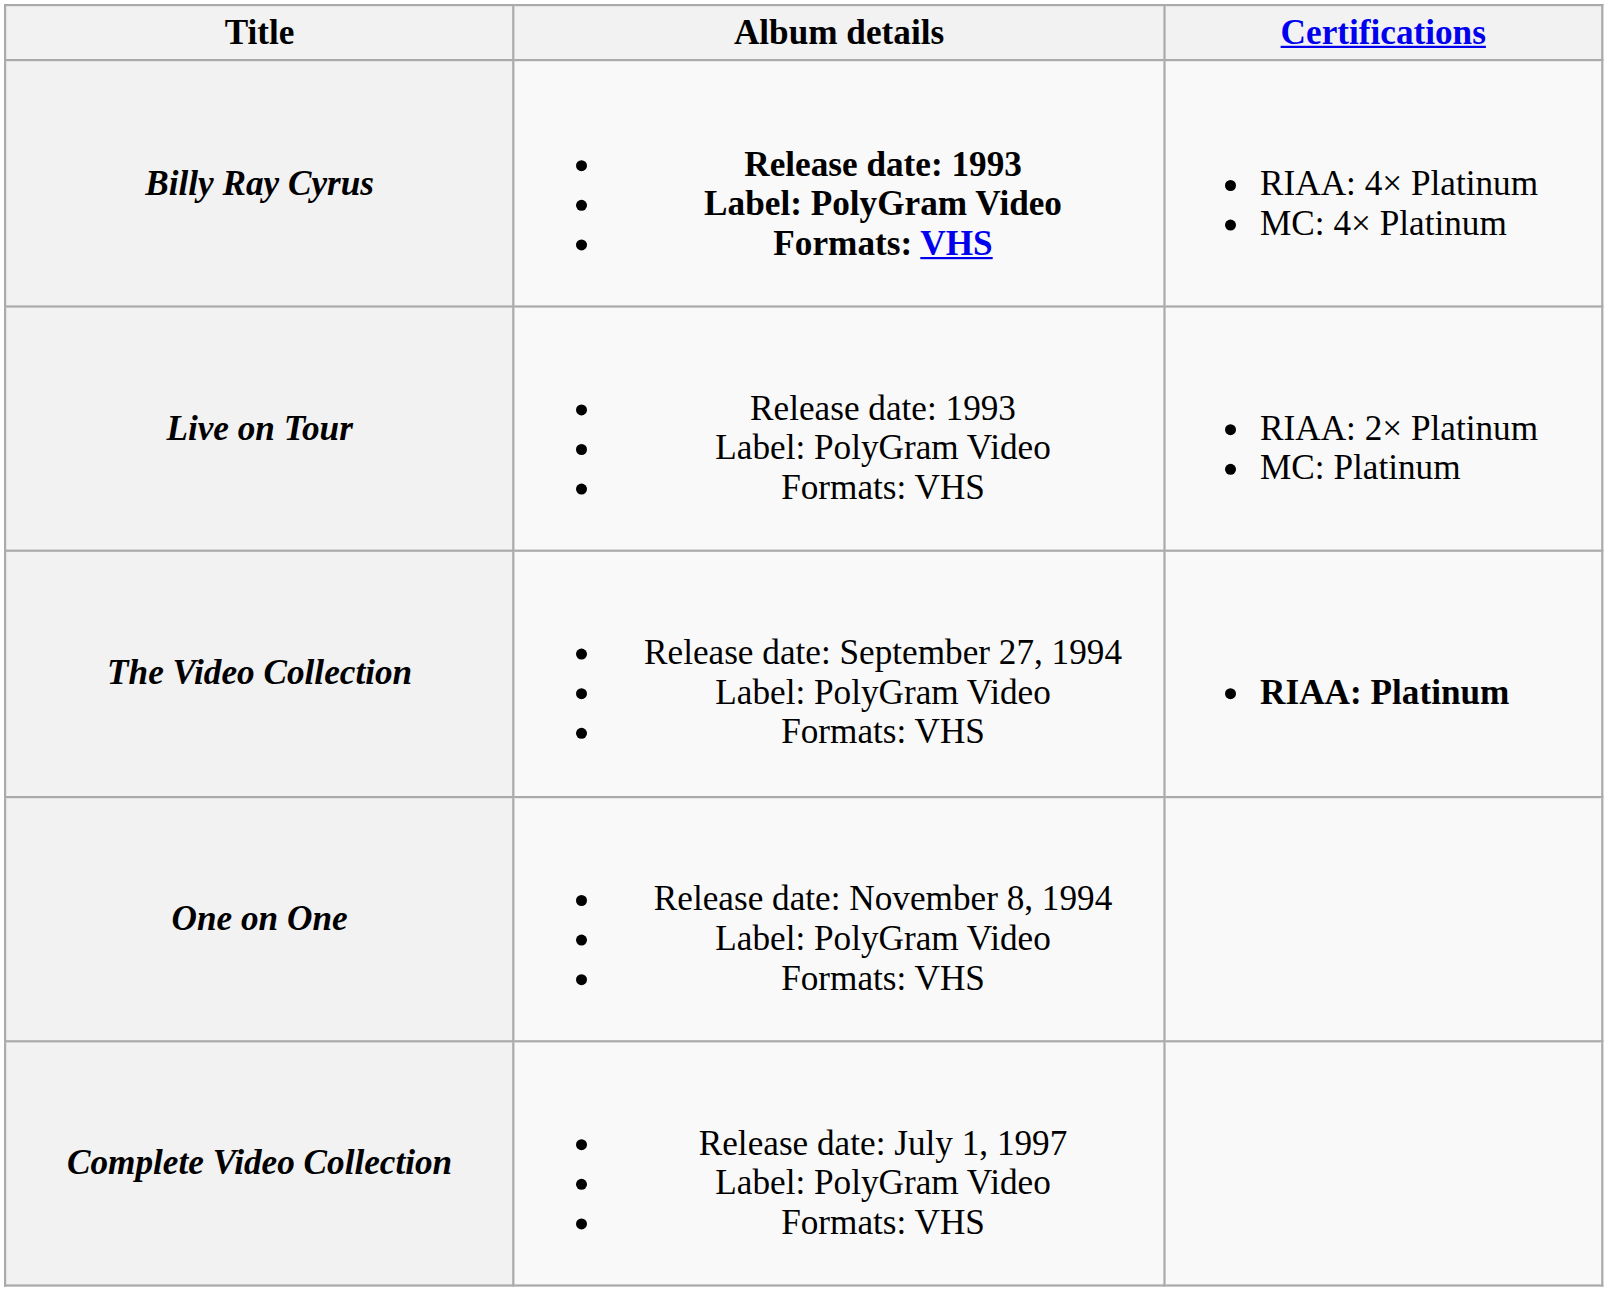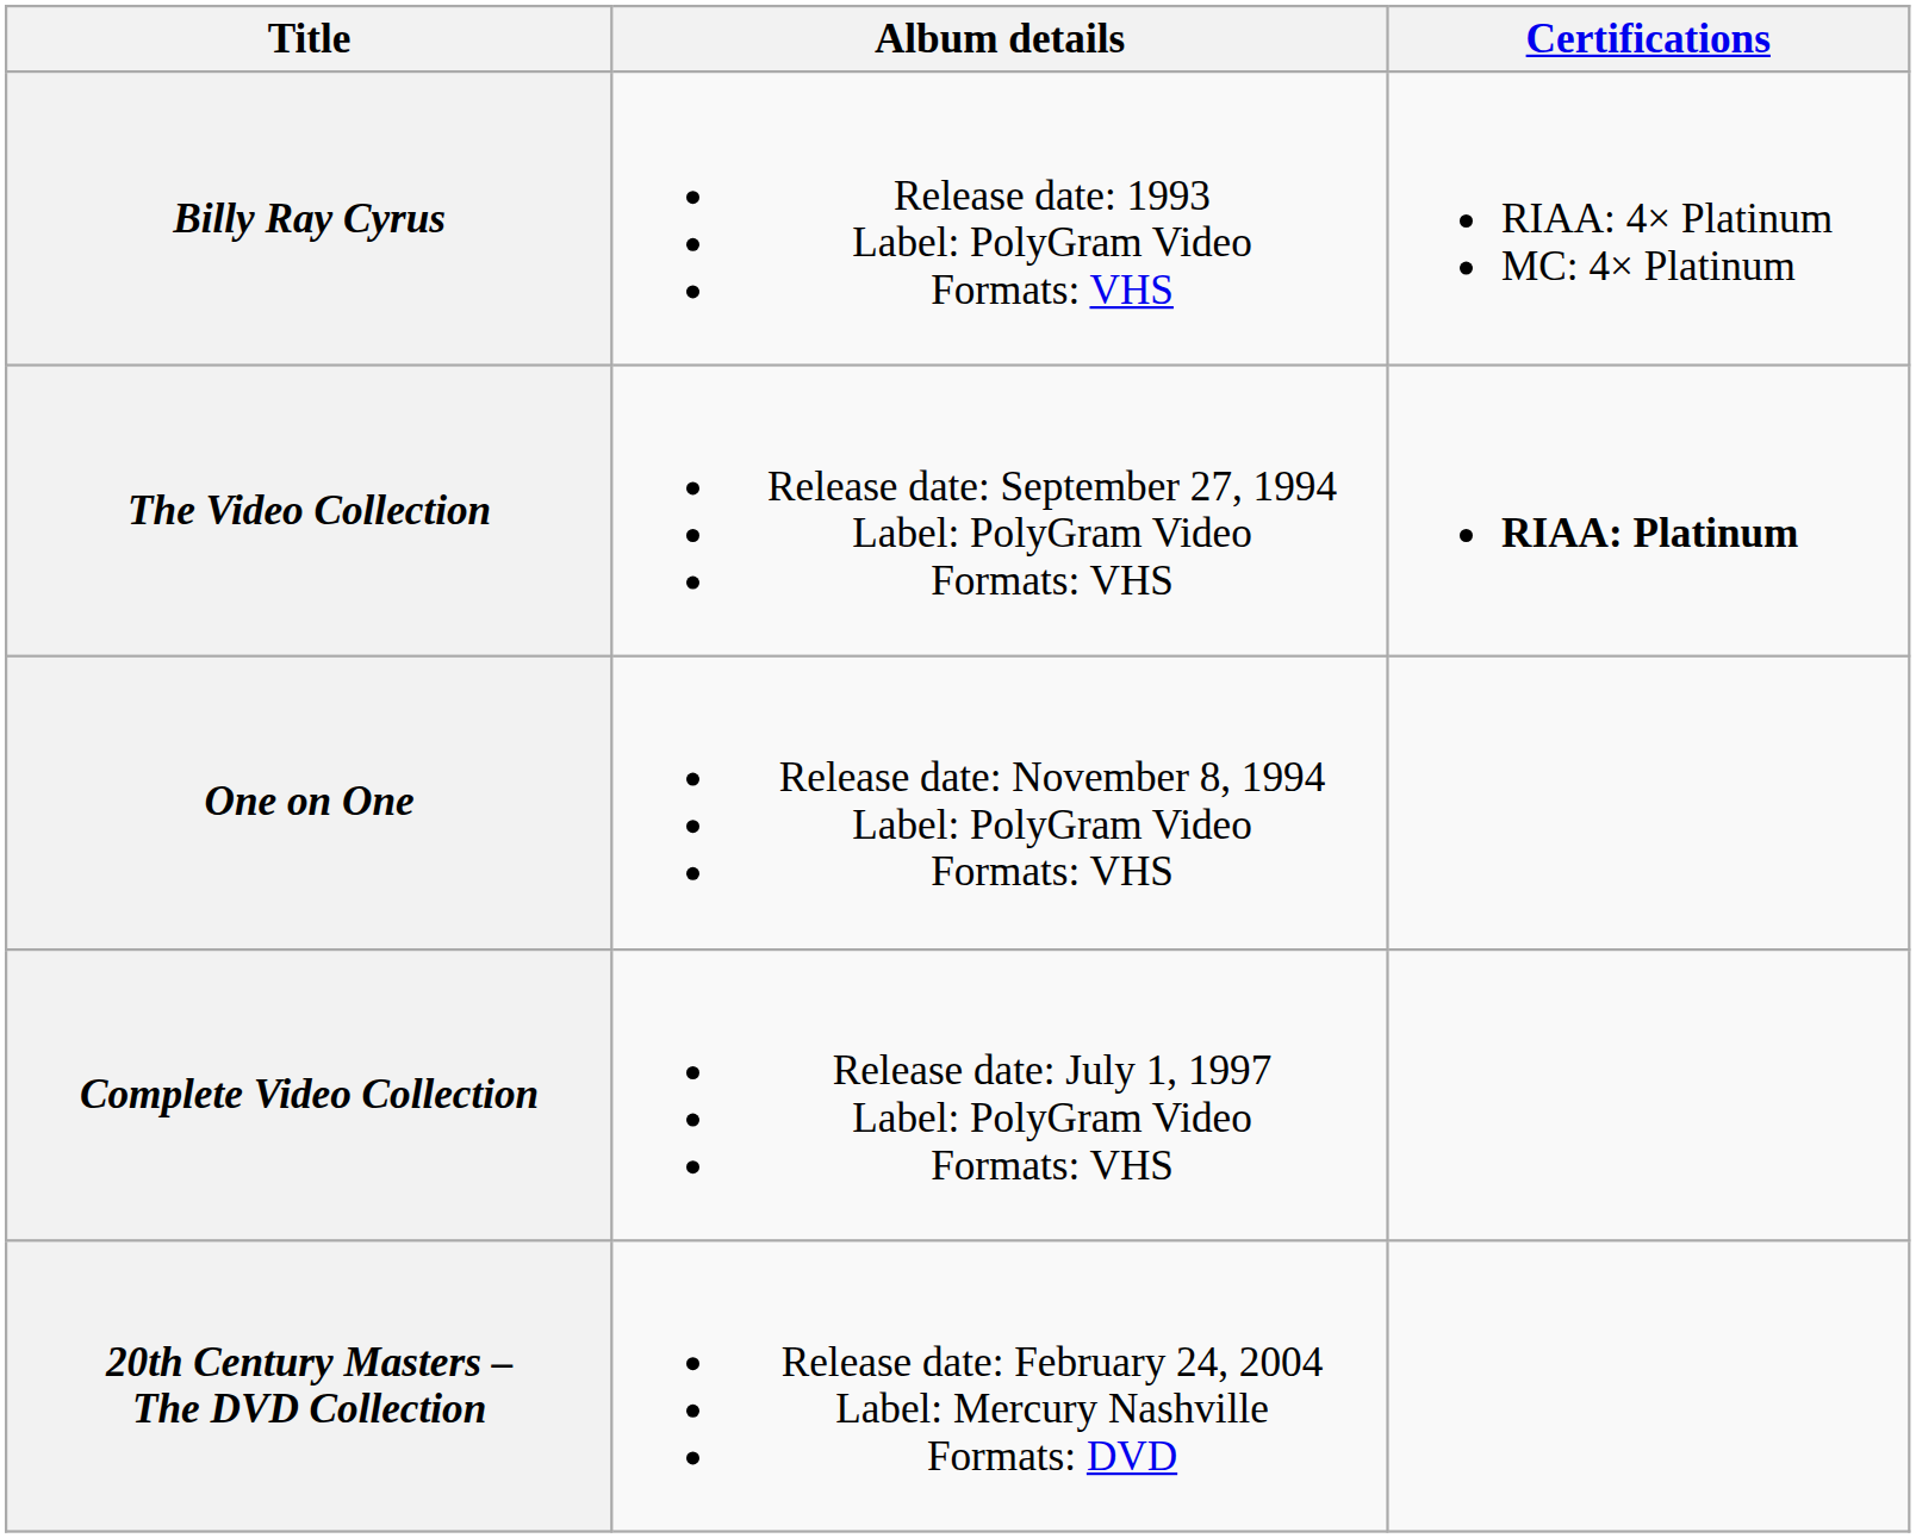 <table class="wikitable plainrowheaders" style="text-align:center;">
 <tr>
 <th style="width:14em;">Title</th>
 <th style="width:18em;">Album details</th>
 <th style="width:12em;"><a href='#'>Certifications</a></th>
 </tr>
 <tr>
 <th scope="row"><em>Billy Ray Cyrus</em></th>
-<td><strong><br><ul><li>Release date: 1993</li><li>Label: PolyGram Video</li><li>Formats: <a href='#'>VHS</a></li></ul></strong></td>
+<td><br><ul><li>Release date: 1993</li><li>Label: PolyGram Video</li><li>Formats: <a href='#'>VHS</a></li></ul></td>
 <td style="text-align:left;"><br><ul><li>RIAA: 4× Platinum</li><li>MC: 4× Platinum</li></ul></td>
-</tr>
-<tr>
-<th scope="row"><em>Live on Tour</em></th>
-<td><br><ul><li>Release date: 1993</li><li>Label: PolyGram Video</li><li>Formats: VHS</li></ul></td>
-<td style="text-align:left;"><br><ul><li>RIAA: 2× Platinum</li><li>MC: Platinum</li></ul></td>
 </tr>
 <tr>
 <th scope="row"><em>The Video Collection</em></th>
 <td><br><ul><li>Release date: September 27, 1994</li><li>Label: PolyGram Video</li><li>Formats: VHS</li></ul></td>
 <td style="text-align:left;"><strong><br><ul><li>RIAA: Platinum</li></ul></strong></td>
 </tr>
 <tr>
 <th scope="row"><em>One on One</em></th>
 <td><br><ul><li>Release date: November 8, 1994</li><li>Label: PolyGram Video</li><li>Formats: VHS</li></ul></td>
 <td></td>
 </tr>
 <tr>
 <th scope="row"><em>Complete Video Collection</em></th>
 <td><br><ul><li>Release date: July 1, 1997</li><li>Label: PolyGram Video</li><li>Formats: VHS</li></ul></td>
 <td></td>
 </tr>
+<tr>
+<th scope="row"><em>20th Century Masters –<br>The DVD Collection</em></th>
+<td><br><ul><li>Release date: February 24, 2004</li><li>Label: Mercury Nashville</li><li>Formats: <a href='#'>DVD</a></li></ul></td>
+<td></td>
+</tr>
 </table>
